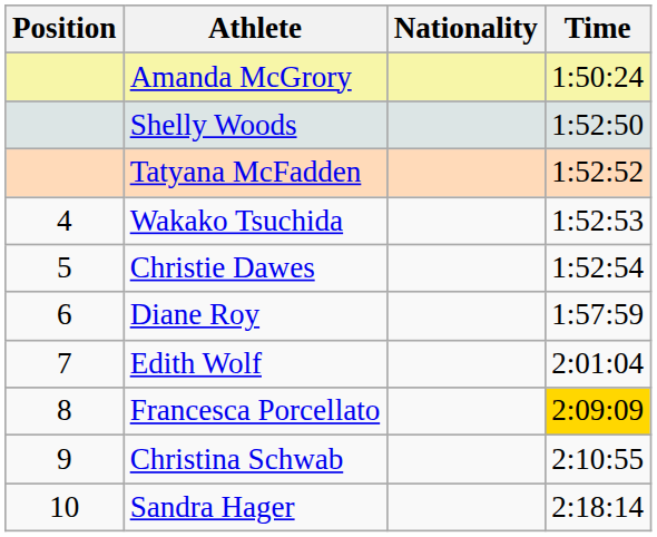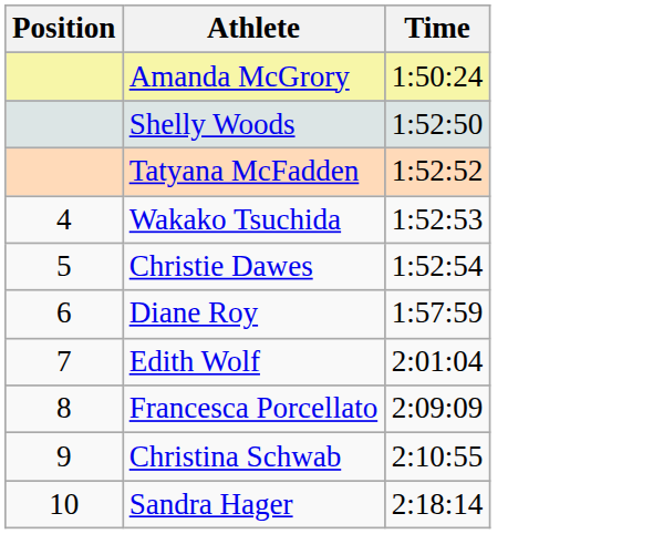 <table class="wikitable sortable">
 <tr>
 <th>Position</th>
 <th>Athlete</th>
-<th>Nationality</th>
 <th>Time</th>
 </tr>
 <tr bgcolor="#F7F6A8">
 <td align=center></td>
 <td><a href='#'>Amanda McGrory</a></td>
-<td></td>
 <td>1:50:24</td>
 </tr>
 <tr bgcolor="#DCE5E5">
 <td align=center></td>
 <td><a href='#'>Shelly Woods</a></td>
-<td></td>
 <td>1:52:50</td>
 </tr>
 <tr bgcolor="#FFDAB9">
 <td align=center></td>
 <td><a href='#'>Tatyana McFadden</a></td>
-<td></td>
 <td>1:52:52</td>
 </tr>
 <tr>
 <td align=center>4</td>
 <td><a href='#'>Wakako Tsuchida</a></td>
-<td></td>
 <td>1:52:53</td>
 </tr>
 <tr>
 <td align=center>5</td>
 <td><a href='#'>Christie Dawes</a></td>
-<td></td>
 <td>1:52:54</td>
 </tr>
 <tr>
 <td align=center>6</td>
 <td><a href='#'>Diane Roy</a></td>
-<td></td>
 <td>1:57:59</td>
 </tr>
 <tr>
 <td align=center>7</td>
 <td><a href='#'>Edith Wolf</a></td>
-<td></td>
 <td>2:01:04</td>
 </tr>
 <tr>
 <td align=center>8</td>
 <td><a href='#'>Francesca Porcellato</a></td>
-<td></td>
-<td style="background: gold;">2:09:09</td>
+<td>2:09:09</td>
 </tr>
 <tr>
 <td align=center>9</td>
 <td><a href='#'>Christina Schwab</a></td>
-<td></td>
 <td>2:10:55</td>
 </tr>
 <tr>
 <td align=center>10</td>
 <td><a href='#'>Sandra Hager</a></td>
-<td></td>
 <td>2:18:14</td>
 </tr>
 </table>
